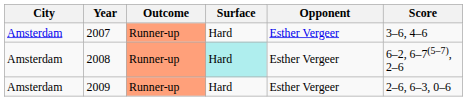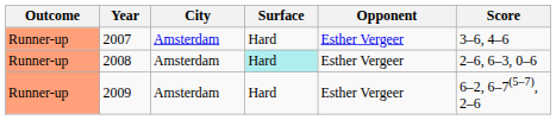 <table class="sortable wikitable">
 <tr>
+<th style="width:100px;">Outcome</th>
+<th width="50">Year</th>
 <th style="width:100px;">City</th>
-<th width="50">Year</th>
-<th style="width:100px;">Outcome</th>
 <th width="75">Surface</th>
 <th style="width:150px;">Opponent</th>
 <th style="width:100px;">Score</th>
 </tr>
 <tr>
+<td bgcolor=FFA07A>Runner-up</td>
+<td>2007</td>
 <td><a href='#'>Amsterdam</a></td>
-<td>2007</td>
-<td bgcolor=FFA07A>Runner-up</td>
 <td>Hard</td>
 <td><a href='#'>Esther Vergeer</a></td>
 <td>3–6, 4–6</td>
 </tr>
 <tr>
+<td bgcolor=FFA07A>Runner-up</td>
+<td>2008</td>
 <td>Amsterdam</td>
-<td>2008</td>
+<td style="background: paleturquoise;">Hard</td>
+<td>Esther Vergeer</td>
+<td>2–6, 6–3, 0–6</td>
+</tr>
+<tr>
 <td bgcolor=FFA07A>Runner-up</td>
-<td style="background: paleturquoise;">Hard</td>
+<td>2009</td>
+<td>Amsterdam</td>
+<td>Hard</td>
 <td>Esther Vergeer</td>
 <td>6–2, 6–7<sup>(5–7)</sup>, 2–6</td>
 </tr>
-<tr>
-<td>Amsterdam</td>
-<td>2009</td>
-<td bgcolor=FFA07A>Runner-up</td>
-<td>Hard</td>
-<td>Esther Vergeer</td>
-<td>2–6, 6–3, 0–6</td>
-</tr>
 </table>
